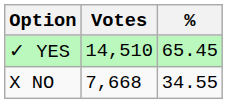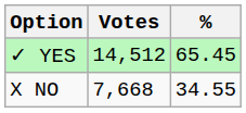 <table class="wikitable">
 <tr>
 <th>Option</th>
 <th>Votes</th>
 <th>%</th>
 </tr>
 <tr>
 <td style=background:#bbf8be>✓ YES</td>
-<td style=background:#bbf8be>14,510</td>
+<td style=background:#bbf8be>14,512</td>
 <td style=background:#bbf8be>65.45</td>
 </tr>
 <tr>
 <td>X NO</td>
 <td>7,668</td>
 <td>34.55</td>
 </tr>
 </table>
